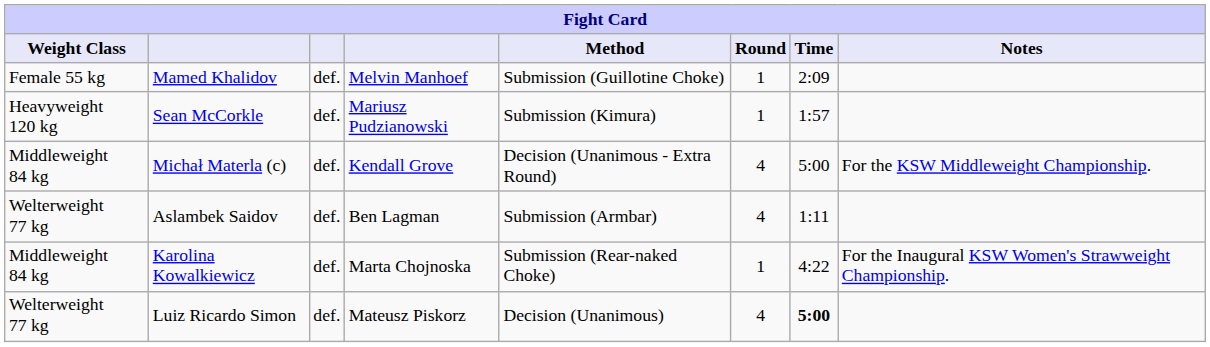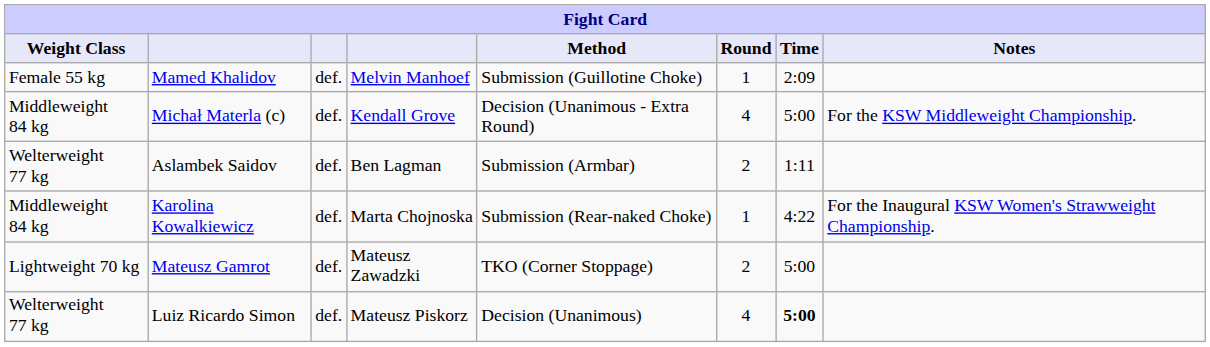 <table class="wikitable" style="font-size: 80%;">
 <tr>
 <th colspan="8" style="background-color: #ccf; color: #000080; text-align: center;"><strong>Fight Card</strong></th>
 </tr>
 <tr>
 <th colspan="1" style="background-color: #E6E8FA; color: #000000; text-align: center;">Weight Class</th>
 <th colspan="1" style="background-color: #E6E8FA; color: #000000; text-align: center;"></th>
 <th colspan="1" style="background-color: #E6E8FA; color: #000000; text-align: center;"></th>
 <th colspan="1" style="background-color: #E6E8FA; color: #000000; text-align: center;"></th>
 <th colspan="1" style="background-color: #E6E8FA; color: #000000; text-align: center;">Method</th>
 <th colspan="1" style="background-color: #E6E8FA; color: #000000; text-align: center;">Round</th>
 <th colspan="1" style="background-color: #E6E8FA; color: #000000; text-align: center;">Time</th>
 <th colspan="1" style="background-color: #E6E8FA; color: #000000; text-align: center;">Notes</th>
 </tr>
 <tr>
 <td>Female 55 kg</td>
 <td> <a href='#'>Mamed Khalidov</a></td>
 <td>def.</td>
 <td> <a href='#'>Melvin Manhoef</a></td>
 <td>Submission (Guillotine Choke)</td>
 <td align=center>1</td>
 <td align=center>2:09</td>
 <td></td>
 </tr>
 <tr>
-<td>Heavyweight 120 kg</td>
-<td> <a href='#'>Sean McCorkle</a></td>
-<td>def.</td>
-<td> <a href='#'>Mariusz Pudzianowski</a></td>
-<td>Submission (Kimura)</td>
-<td align=center>1</td>
-<td align=center>1:57</td>
-<td></td>
-</tr>
-<tr>
 <td>Middleweight 84 kg</td>
 <td> <a href='#'>Michał Materla</a> (c)</td>
 <td>def.</td>
 <td> <a href='#'>Kendall Grove</a></td>
 <td>Decision (Unanimous - Extra Round)</td>
 <td align=center>4</td>
 <td align=center>5:00</td>
 <td>For the <a href='#'>KSW Middleweight Championship</a>.</td>
 </tr>
 <tr>
 <td>Welterweight 77 kg</td>
 <td> Aslambek Saidov</td>
 <td>def.</td>
 <td> Ben Lagman</td>
 <td>Submission (Armbar)</td>
-<td align=center>4</td>
+<td align=center>2</td>
 <td align=center>1:11</td>
 <td></td>
 </tr>
 <tr>
 <td>Middleweight 84 kg</td>
 <td> <a href='#'>Karolina Kowalkiewicz</a></td>
 <td>def.</td>
 <td> Marta Chojnoska</td>
 <td>Submission (Rear-naked Choke)</td>
 <td align=center>1</td>
 <td align=center>4:22</td>
 <td>For the Inaugural <a href='#'>KSW Women's Strawweight Championship</a>.</td>
 </tr>
 <tr>
+<td>Lightweight 70 kg</td>
+<td> <a href='#'>Mateusz Gamrot</a></td>
+<td align=center>def.</td>
+<td> Mateusz Zawadzki</td>
+<td>TKO (Corner Stoppage)</td>
+<td align=center>2</td>
+<td align=center>5:00</td>
+<td></td>
+</tr>
+<tr>
 <td>Welterweight 77 kg</td>
 <td> Luiz Ricardo Simon</td>
 <td align=center>def.</td>
 <td> Mateusz Piskorz</td>
 <td>Decision (Unanimous)</td>
 <td align=center>4</td>
 <td align=center><strong>5:00</strong></td>
 <td></td>
 </tr>
 </table>
